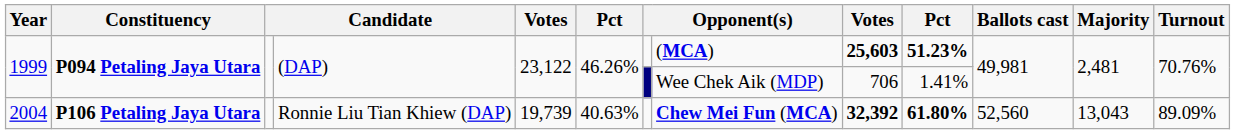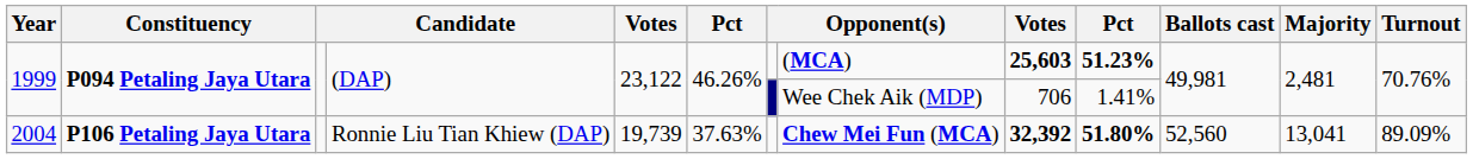 <table class="wikitable" style="margin:0.5em ; font-size:95%">
 <tr>
 <th>Year</th>
 <th>Constituency</th>
 <th colspan="2">Candidate</th>
 <th>Votes</th>
 <th>Pct</th>
 <th colspan="2">Opponent(s)</th>
 <th>Votes</th>
 <th>Pct</th>
 <th>Ballots cast</th>
 <th>Majority</th>
 <th>Turnout</th>
 </tr>
 <tr>
 <td rowspan="2"><a href='#'>1999</a></td>
 <td rowspan=2><strong>P094 <a href='#'>Petaling Jaya Utara</a></strong></td>
 <td rowspan="2" ></td>
 <td rowspan="2"> (<a href='#'>DAP</a>)</td>
 <td rowspan="2" align=right>23,122</td>
 <td rowspan="2">46.26%</td>
 <td></td>
 <td> (<a href='#'><strong>MCA</strong></a>)</td>
 <td align=right><strong>25,603</strong></td>
 <td><strong>51.23%</strong></td>
 <td rowspan="2">49,981</td>
 <td rowspan="2">2,481</td>
 <td rowspan="2">70.76%</td>
 </tr>
 <tr>
 <td bgcolor = 000080></td>
 <td>Wee Chek Aik (<a href='#'>MDP</a>)</td>
 <td align=right>706</td>
 <td align=right>1.41%</td>
 </tr>
 <tr>
 <td><a href='#'>2004</a></td>
 <td><strong>P106 <a href='#'>Petaling Jaya Utara</a></strong></td>
 <td></td>
 <td>Ronnie Liu Tian Khiew (<a href='#'>DAP</a>)</td>
 <td align=right>19,739</td>
-<td>40.63%</td>
+<td>37.63%</td>
 <td></td>
 <td><strong><a href='#'>Chew Mei Fun</a></strong> (<a href='#'><strong>MCA</strong></a>)</td>
 <td align=right><strong>32,392</strong></td>
-<td><strong>61.80%</strong></td>
+<td><strong>51.80%</strong></td>
 <td>52,560</td>
-<td>13,043</td>
+<td>13,041</td>
 <td>89.09%</td>
 </tr>
 </table>
